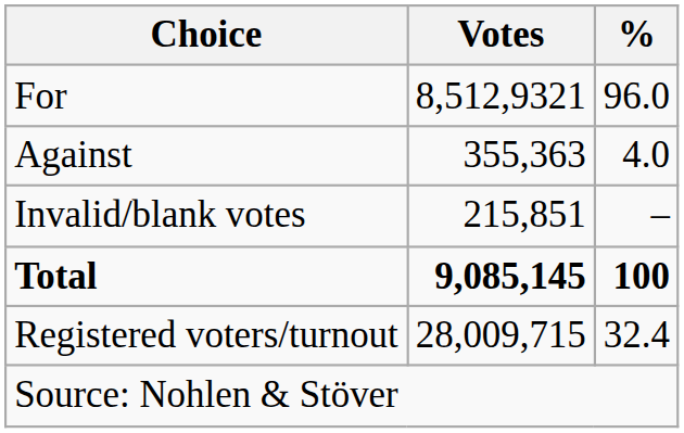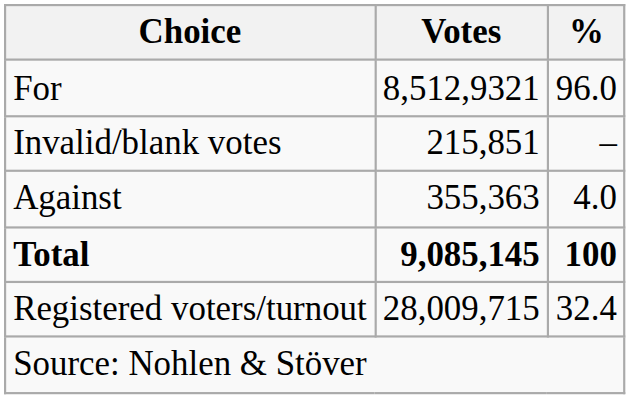 <table class=wikitable style=text-align:right>
 <tr>
 <th>Choice</th>
 <th>Votes</th>
 <th>%</th>
 </tr>
 <tr>
 <td align=left>For</td>
 <td>8,512,9321</td>
 <td>96.0</td>
 </tr>
 <tr>
+<td align=left>Invalid/blank votes</td>
+<td>215,851</td>
+<td>–</td>
+</tr>
+<tr>
 <td align=left>Against</td>
 <td>355,363</td>
 <td>4.0</td>
-</tr>
-<tr>
-<td align=left>Invalid/blank votes</td>
-<td>215,851</td>
-<td>–</td>
 </tr>
 <tr>
 <td align=left><strong>Total</strong></td>
 <td><strong>9,085,145</strong></td>
 <td><strong>100</strong></td>
 </tr>
 <tr>
 <td align=left>Registered voters/turnout</td>
 <td>28,009,715</td>
 <td>32.4</td>
 </tr>
 <tr>
 <td align=left colspan=3>Source: Nohlen & Stöver</td>
 </tr>
 </table>
